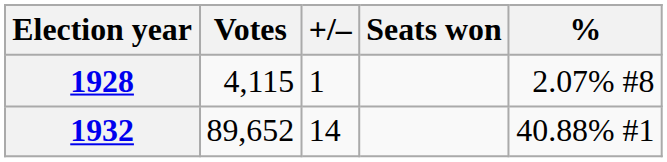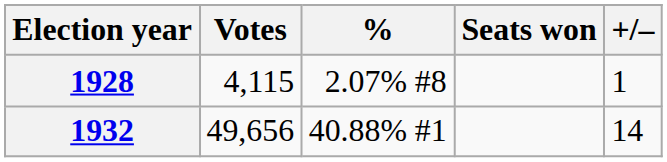 <table class=wikitable style="text-align: right;">
 <tr>
 <th>Election year</th>
 <th>Votes</th>
+<th>%</th>
+<th>Seats won</th>
 <th>+/–</th>
-<th>Seats won</th>
-<th>%</th>
 </tr>
 <tr>
 <th><a href='#'>1928</a></th>
 <td>4,115</td>
+<td>2.07% #8</td>
+<td align=left></td>
 <td align=left> 1</td>
-<td align=left></td>
-<td>2.07% #8</td>
 </tr>
 <tr>
 <th><a href='#'>1932</a></th>
-<td>89,652</td>
+<td>49,656</td>
+<td>40.88% #1</td>
+<td align=left></td>
 <td align=left> 14</td>
-<td align=left></td>
-<td>40.88% #1</td>
 </tr>
 </table>
